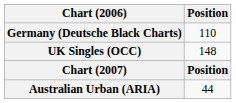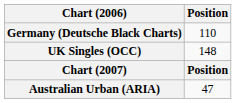 <table class="wikitable plainrowheaders" style="text-align:center">
 <tr>
 <th scope="col">Chart (2006)</th>
 <th scope="col">Position</th>
 </tr>
 <tr>
 <th scope="row">Germany (Deutsche Black Charts)</th>
 <td>110</td>
 </tr>
 <tr>
 <th scope="row">UK Singles (OCC)</th>
 <td>148</td>
 </tr>
 <tr>
 <th scope="col">Chart (2007)</th>
 <th scope="col">Position</th>
 </tr>
 <tr>
 <th scope="row">Australian Urban (ARIA)</th>
-<td>44</td>
+<td>47</td>
 </tr>
 </table>
